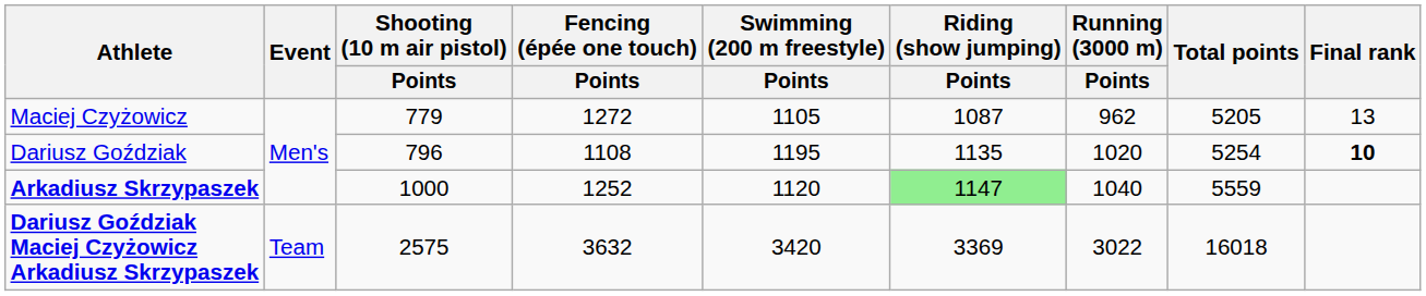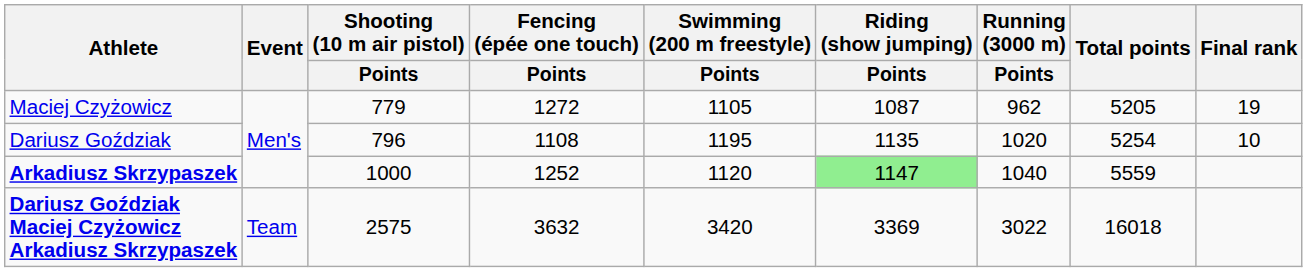 <table class="wikitable" style="font-size:90%">
 <tr>
 <th rowspan="2">Athlete</th>
 <th rowspan="2">Event</th>
 <th>Shooting<br><span>(10 m air pistol)</span></th>
 <th>Fencing<br><span>(épée one touch)</span></th>
 <th>Swimming<br><span>(200 m freestyle)</span></th>
 <th>Riding<br><span>(show jumping)</span></th>
 <th>Running<br><span>(3000 m)</span></th>
 <th rowspan=2>Total points</th>
 <th rowspan=2>Final rank</th>
 </tr>
 <tr style="font-size:95%">
 <th>Points</th>
 <th>Points</th>
 <th>Points</th>
 <th>Points</th>
 <th>Points</th>
 </tr>
 <tr align=center>
 <td align=left><a href='#'>Maciej Czyżowicz</a></td>
 <td align=left rowspan=3><a href='#'>Men's</a></td>
 <td>779</td>
 <td>1272</td>
 <td>1105</td>
 <td>1087</td>
 <td>962</td>
 <td>5205</td>
-<td>13</td>
+<td>19</td>
 </tr>
 <tr align=center>
 <td align=left><a href='#'>Dariusz Goździak</a></td>
 <td>796</td>
 <td>1108</td>
 <td>1195</td>
 <td>1135</td>
 <td>1020</td>
 <td>5254</td>
-<td><strong>10</strong></td>
+<td>10</td>
 </tr>
 <tr align=center>
 <td align=left><strong><a href='#'>Arkadiusz Skrzypaszek</a></strong></td>
 <td>1000</td>
 <td>1252</td>
 <td>1120</td>
 <td style="background: lightgreen;">1147</td>
 <td>1040</td>
 <td>5559</td>
 <td></td>
 </tr>
 <tr align=center>
 <td align=left><strong><a href='#'>Dariusz Goździak</a><br><a href='#'>Maciej Czyżowicz</a><br><a href='#'>Arkadiusz Skrzypaszek</a></strong></td>
 <td align=left><a href='#'>Team</a></td>
 <td>2575</td>
 <td>3632</td>
 <td>3420</td>
 <td>3369</td>
 <td>3022</td>
 <td>16018</td>
 <td></td>
 </tr>
 </table>
